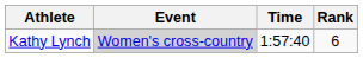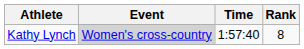 <table class="wikitable" style="font-size:90%">
 <tr>
 <th>Athlete</th>
 <th>Event</th>
 <th>Time</th>
 <th>Rank</th>
 </tr>
 <tr align=center>
 <td align=left><a href='#'>Kathy Lynch</a></td>
 <td align=left style="background: lightgrey;"><a href='#'>Women's cross-country</a></td>
 <td>1:57:40</td>
-<td>6</td>
+<td>8</td>
 </tr>
 </table>
